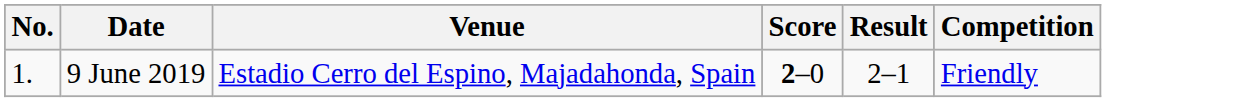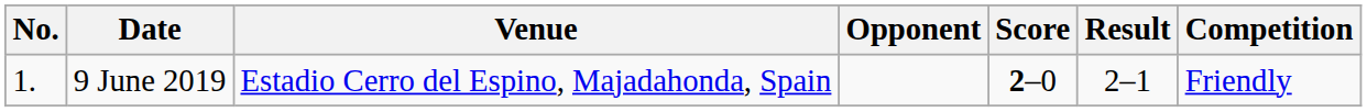 <table class="wikitable" style="font-size:100%;">
 <tr>
 <th>No.</th>
 <th>Date</th>
 <th>Venue</th>
+<th>Opponent</th>
 <th>Score</th>
 <th>Result</th>
 <th>Competition</th>
 </tr>
 <tr>
 <td>1.</td>
 <td>9 June 2019</td>
 <td><a href='#'>Estadio Cerro del Espino</a>, <a href='#'>Majadahonda</a>, <a href='#'>Spain</a></td>
+<td></td>
 <td align=center><strong>2</strong>–0</td>
 <td align=center>2–1</td>
 <td><a href='#'>Friendly</a></td>
 </tr>
 </table>
